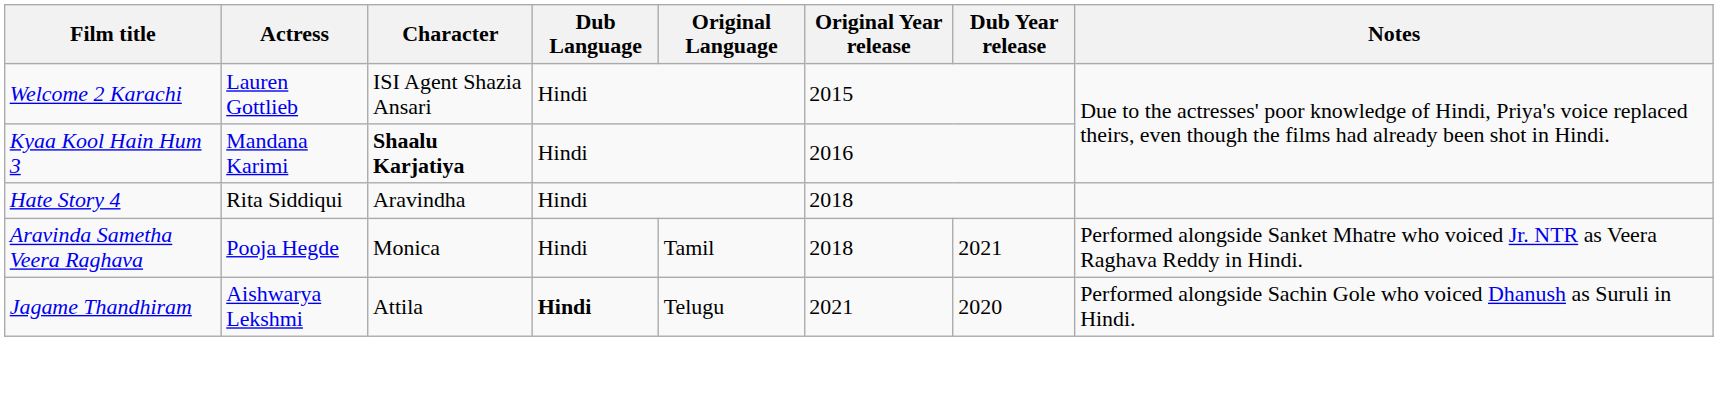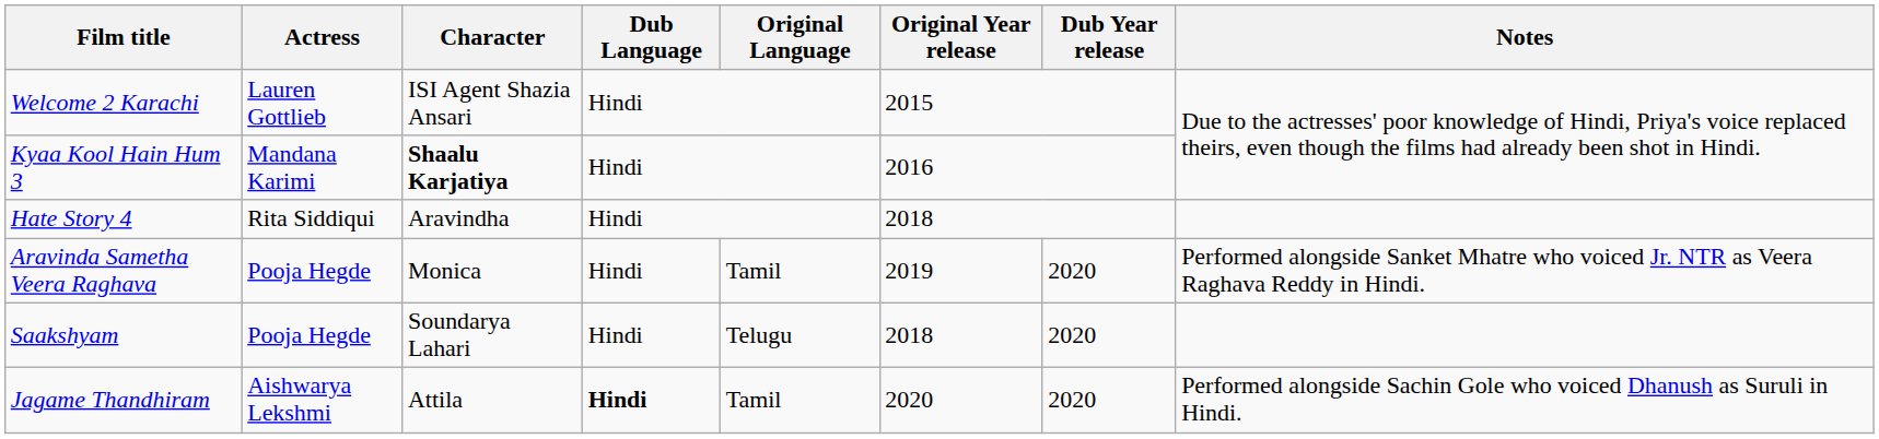 <table class="wikitable">
 <tr>
 <th>Film title</th>
 <th>Actress</th>
 <th>Character</th>
 <th>Dub Language</th>
 <th>Original Language</th>
 <th>Original Year release</th>
 <th>Dub Year release</th>
 <th>Notes</th>
 </tr>
 <tr>
 <td><em><a href='#'>Welcome 2 Karachi</a></em></td>
 <td><a href='#'>Lauren Gottlieb</a></td>
 <td>ISI Agent Shazia Ansari</td>
 <td colspan="2">Hindi</td>
 <td colspan="2">2015</td>
 <td rowspan="2">Due to the actresses' poor knowledge of Hindi, Priya's voice replaced theirs, even though the films had already been shot in Hindi.</td>
 </tr>
 <tr>
 <td><em><a href='#'>Kyaa Kool Hain Hum 3</a></em></td>
 <td><a href='#'>Mandana Karimi</a></td>
 <td><strong>Shaalu Karjatiya</strong></td>
 <td colspan="2">Hindi</td>
 <td colspan="2">2016</td>
 </tr>
 <tr>
 <td><em><a href='#'>Hate Story 4</a></em></td>
 <td>Rita Siddiqui</td>
 <td>Aravindha</td>
 <td colspan="2">Hindi</td>
 <td colspan="2">2018</td>
 <td></td>
 </tr>
 <tr>
 <td><em><a href='#'>Aravinda Sametha Veera Raghava</a></em></td>
 <td><a href='#'>Pooja Hegde</a></td>
 <td>Monica</td>
 <td>Hindi</td>
 <td>Tamil</td>
+<td>2019</td>
+<td>2020</td>
+<td>Performed alongside Sanket Mhatre who voiced <a href='#'>Jr. NTR</a> as Veera Raghava Reddy in Hindi.</td>
+</tr>
+<tr>
+<td><em><a href='#'>Saakshyam</a></em></td>
+<td><a href='#'>Pooja Hegde</a></td>
+<td>Soundarya Lahari</td>
+<td>Hindi</td>
+<td>Telugu</td>
 <td>2018</td>
-<td>2021</td>
-<td>Performed alongside Sanket Mhatre who voiced <a href='#'>Jr. NTR</a> as Veera Raghava Reddy in Hindi.</td>
+<td>2020</td>
+<td></td>
 </tr>
 <tr>
 <td><em><a href='#'>Jagame Thandhiram</a></em></td>
 <td><a href='#'>Aishwarya Lekshmi</a></td>
 <td>Attila</td>
 <td><strong>Hindi</strong></td>
-<td>Telugu</td>
-<td>2021</td>
+<td>Tamil</td>
+<td>2020</td>
 <td>2020</td>
 <td>Performed alongside Sachin Gole who voiced <a href='#'>Dhanush</a> as Suruli in Hindi.</td>
 </tr>
 </table>
